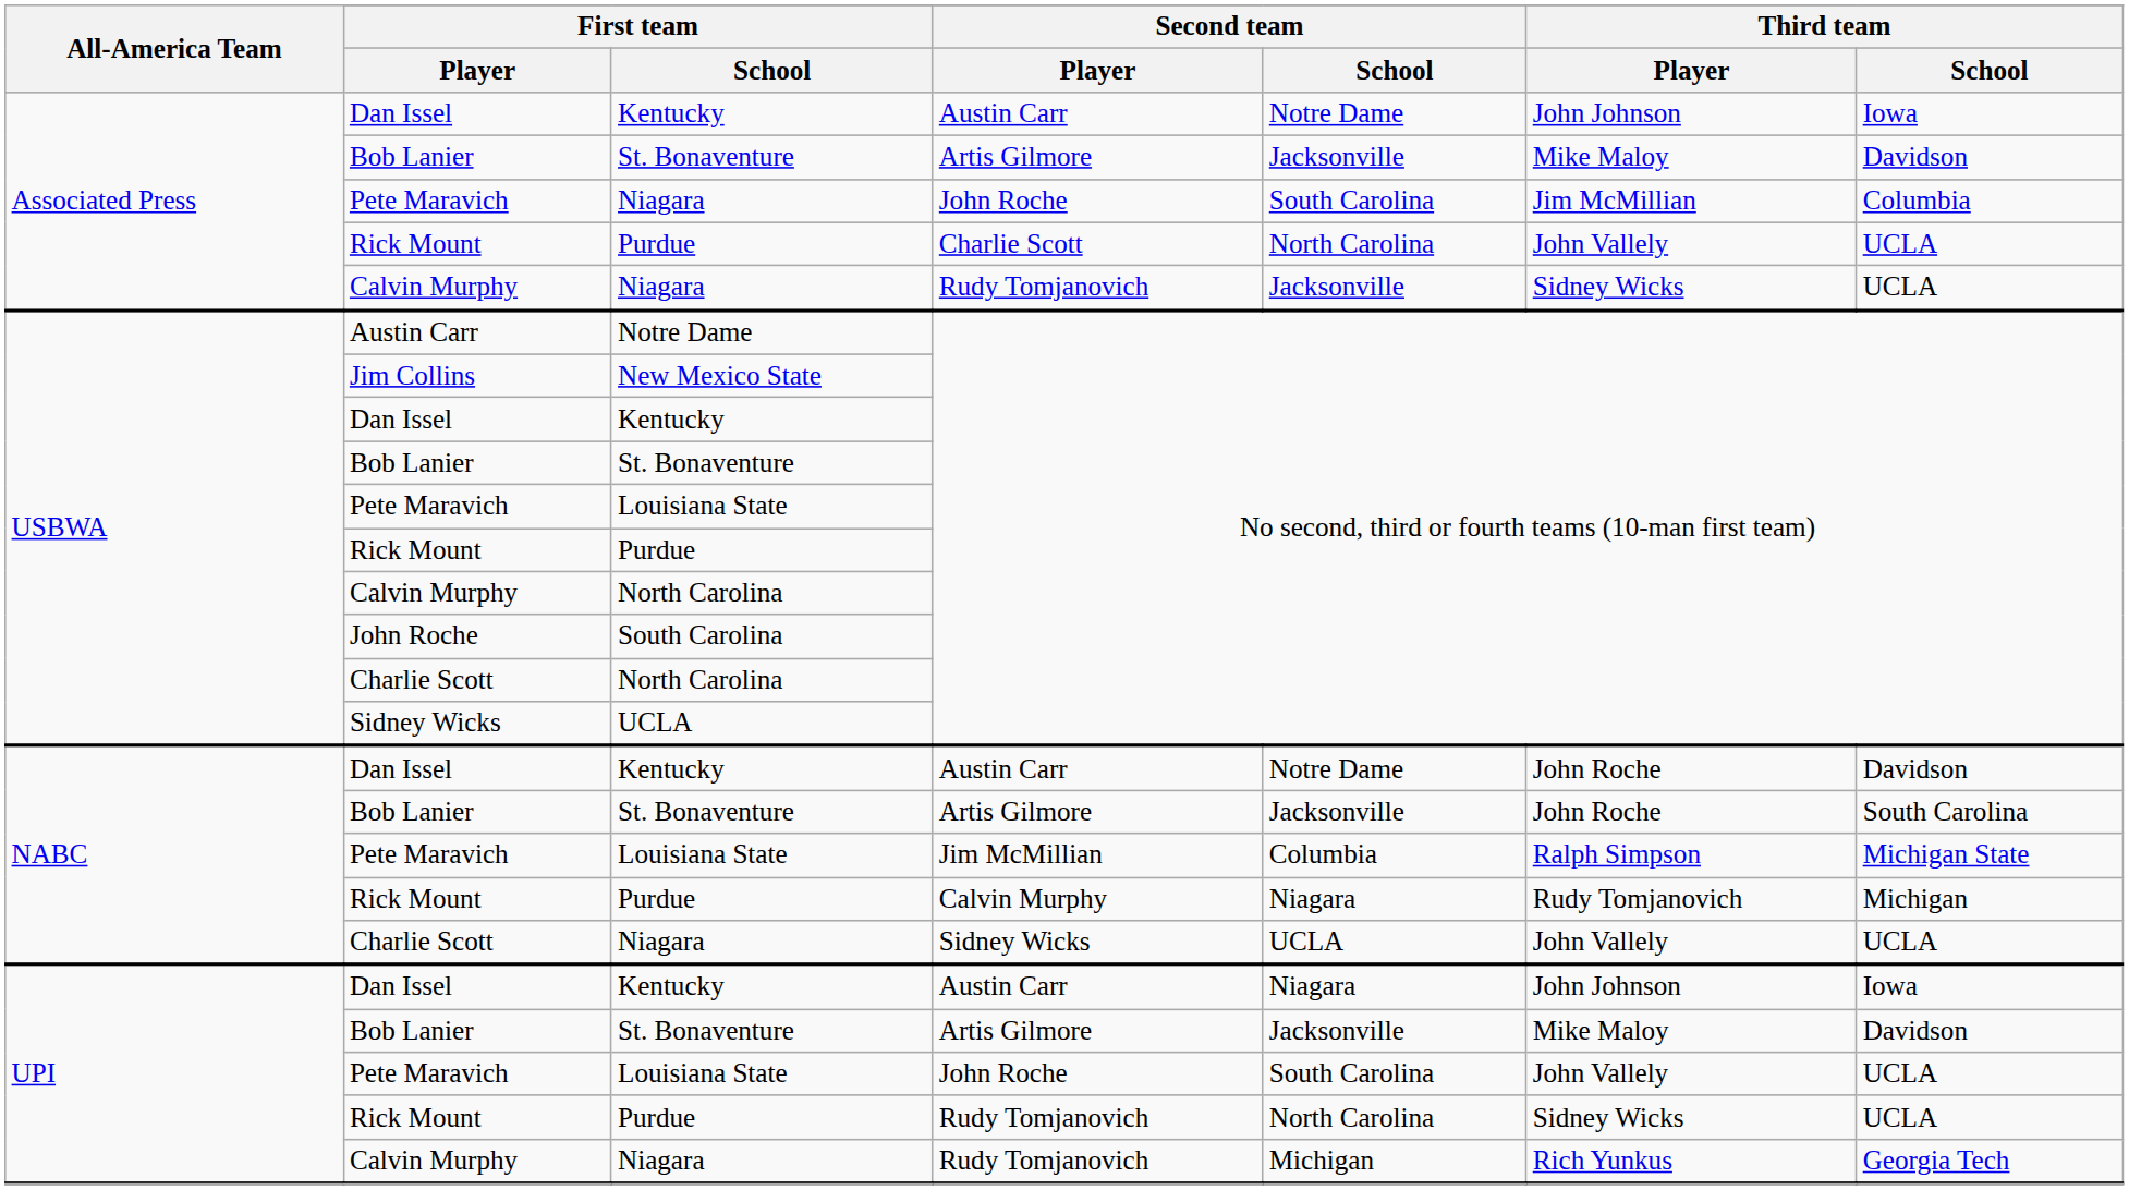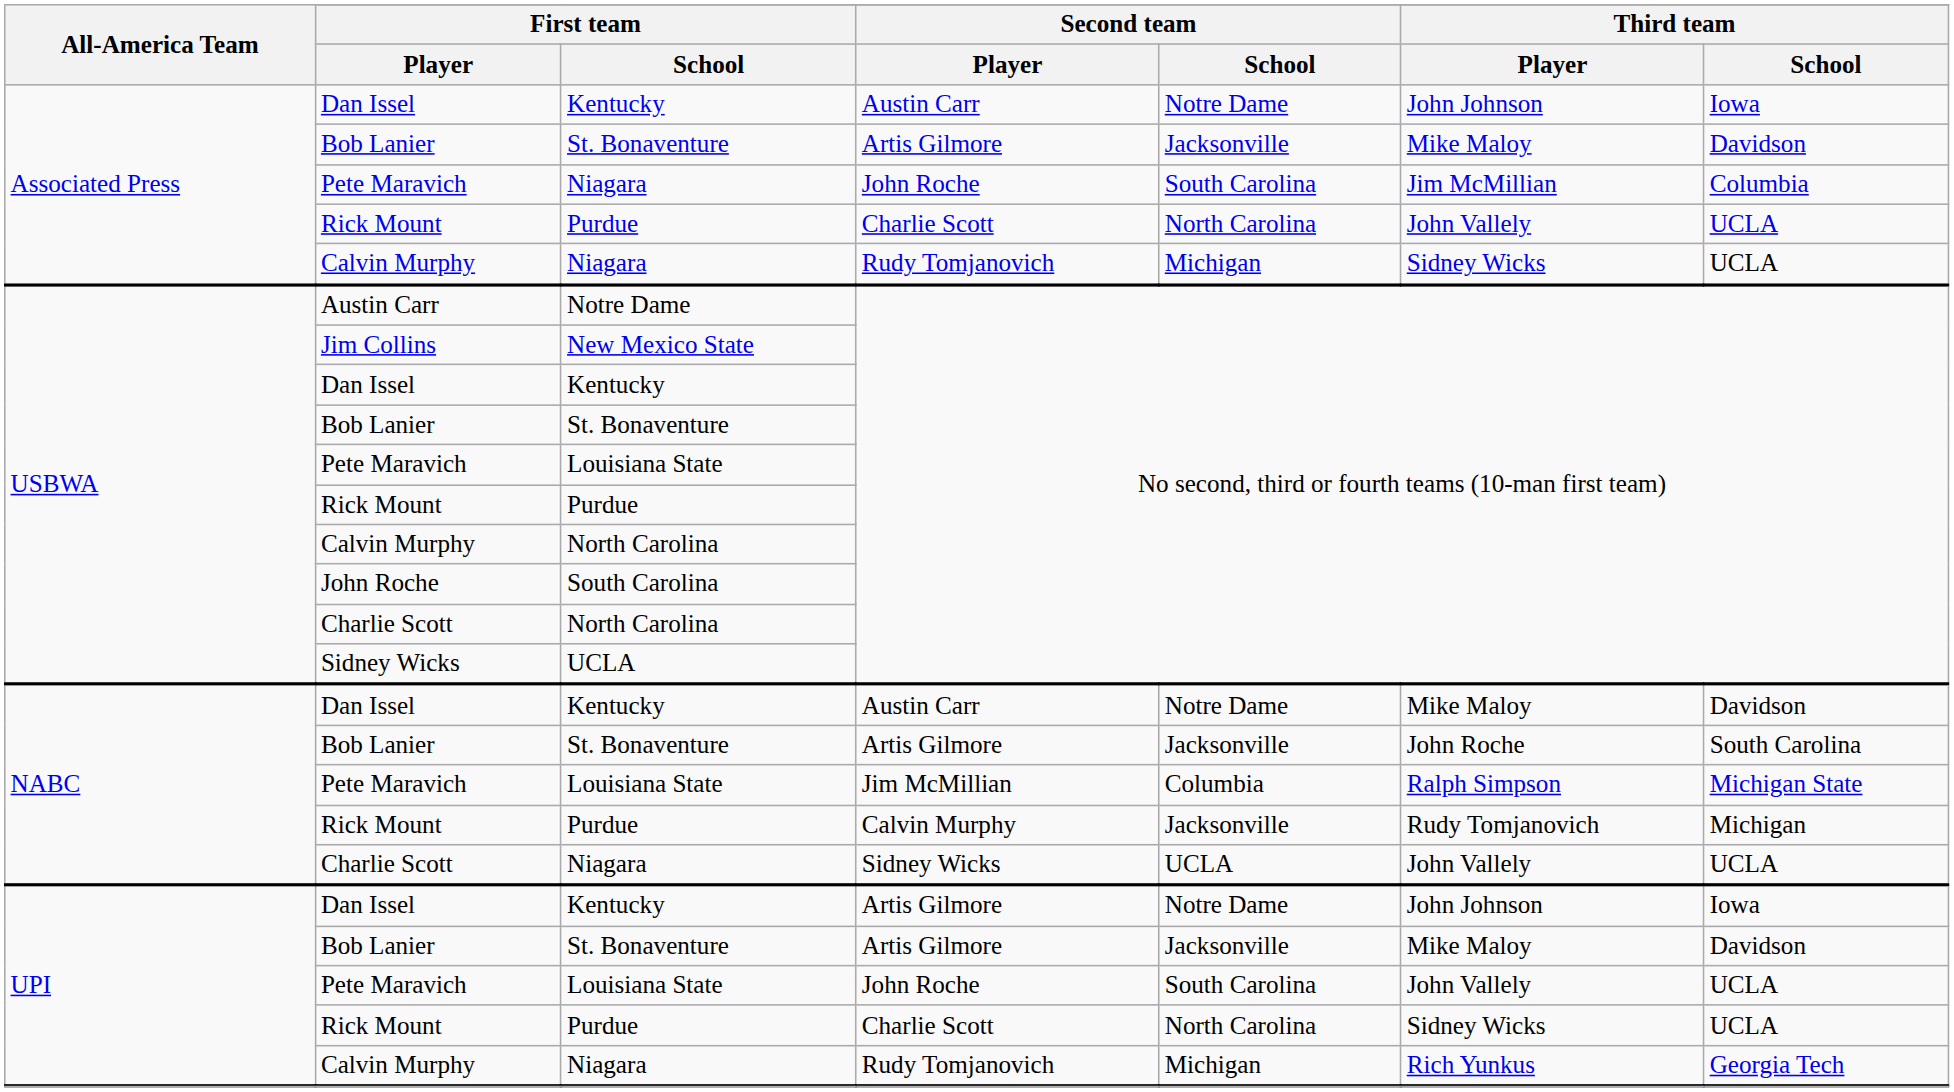 <table class="wikitable" style="width:98%;">
 <tr>
 <th rowspan=3>All-America Team</th>
 </tr>
 <tr>
 <th colspan=2>First team</th>
 <th colspan=2>Second team</th>
 <th colspan=2>Third team</th>
 </tr>
 <tr>
 <th>Player</th>
 <th>School</th>
 <th>Player</th>
 <th>School</th>
 <th>Player</th>
 <th>School</th>
 </tr>
 <tr>
 <td rowspan=5><a href='#'>Associated Press</a></td>
 <td><a href='#'>Dan Issel</a></td>
 <td><a href='#'>Kentucky</a></td>
 <td><a href='#'>Austin Carr</a></td>
 <td><a href='#'>Notre Dame</a></td>
 <td><a href='#'>John Johnson</a></td>
 <td><a href='#'>Iowa</a></td>
 </tr>
 <tr>
 <td><a href='#'>Bob Lanier</a></td>
 <td><a href='#'>St. Bonaventure</a></td>
 <td><a href='#'>Artis Gilmore</a></td>
 <td><a href='#'>Jacksonville</a></td>
 <td><a href='#'>Mike Maloy</a></td>
 <td><a href='#'>Davidson</a></td>
 </tr>
 <tr>
 <td><a href='#'>Pete Maravich</a></td>
 <td><a href='#'>Niagara</a></td>
 <td><a href='#'>John Roche</a></td>
 <td><a href='#'>South Carolina</a></td>
 <td><a href='#'>Jim McMillian</a></td>
 <td><a href='#'>Columbia</a></td>
 </tr>
 <tr>
 <td><a href='#'>Rick Mount</a></td>
 <td><a href='#'>Purdue</a></td>
 <td><a href='#'>Charlie Scott</a></td>
 <td><a href='#'>North Carolina</a></td>
 <td><a href='#'>John Vallely</a></td>
 <td><a href='#'>UCLA</a></td>
 </tr>
 <tr>
 <td><a href='#'>Calvin Murphy</a></td>
 <td><a href='#'>Niagara</a></td>
 <td><a href='#'>Rudy Tomjanovich</a></td>
-<td><a href='#'>Jacksonville</a></td>
+<td><a href='#'>Michigan</a></td>
 <td><a href='#'>Sidney Wicks</a></td>
 <td>UCLA</td>
 </tr>
 <tr style = "border-top:2px solid black;">
 <td rowspan=10><a href='#'>USBWA</a></td>
 <td>Austin Carr</td>
 <td>Notre Dame</td>
 <td rowspan=10 colspan=6 align=center>No second, third or fourth teams (10-man first team)</td>
 </tr>
 <tr>
 <td><a href='#'>Jim Collins</a></td>
 <td><a href='#'>New Mexico State</a></td>
 </tr>
 <tr>
 <td>Dan Issel</td>
 <td>Kentucky</td>
 </tr>
 <tr>
 <td>Bob Lanier</td>
 <td>St. Bonaventure</td>
 </tr>
 <tr>
 <td>Pete Maravich</td>
 <td>Louisiana State</td>
 </tr>
 <tr>
 <td>Rick Mount</td>
 <td>Purdue</td>
 </tr>
 <tr>
 <td>Calvin Murphy</td>
 <td>North Carolina</td>
 </tr>
 <tr>
 <td>John Roche</td>
 <td>South Carolina</td>
 </tr>
 <tr>
 <td>Charlie Scott</td>
 <td>North Carolina</td>
 </tr>
 <tr>
 <td>Sidney Wicks</td>
 <td>UCLA</td>
 </tr>
 <tr style = "border-top:2px solid black;">
 <td rowspan=5><a href='#'>NABC</a></td>
 <td>Dan Issel</td>
 <td>Kentucky</td>
 <td>Austin Carr</td>
 <td>Notre Dame</td>
-<td>John Roche</td>
+<td>Mike Maloy</td>
 <td>Davidson</td>
 </tr>
 <tr>
 <td>Bob Lanier</td>
 <td>St. Bonaventure</td>
 <td>Artis Gilmore</td>
 <td>Jacksonville</td>
 <td>John Roche</td>
 <td>South Carolina</td>
 </tr>
 <tr>
 <td>Pete Maravich</td>
 <td>Louisiana State</td>
 <td>Jim McMillian</td>
 <td>Columbia</td>
 <td><a href='#'>Ralph Simpson</a></td>
 <td><a href='#'>Michigan State</a></td>
 </tr>
 <tr>
 <td>Rick Mount</td>
 <td>Purdue</td>
 <td>Calvin Murphy</td>
-<td>Niagara</td>
+<td>Jacksonville</td>
 <td>Rudy Tomjanovich</td>
 <td>Michigan</td>
 </tr>
 <tr>
 <td>Charlie Scott</td>
 <td>Niagara</td>
 <td>Sidney Wicks</td>
 <td>UCLA</td>
 <td>John Vallely</td>
 <td>UCLA</td>
 </tr>
 <tr style = "border-top:2px solid black;">
 <td rowspan=5><a href='#'>UPI</a></td>
 <td>Dan Issel</td>
 <td>Kentucky</td>
-<td>Austin Carr</td>
-<td>Niagara</td>
+<td>Artis Gilmore</td>
+<td>Notre Dame</td>
 <td>John Johnson</td>
 <td>Iowa</td>
 </tr>
 <tr>
 <td>Bob Lanier</td>
 <td>St. Bonaventure</td>
 <td>Artis Gilmore</td>
 <td>Jacksonville</td>
 <td>Mike Maloy</td>
 <td>Davidson</td>
 </tr>
 <tr>
 <td>Pete Maravich</td>
 <td>Louisiana State</td>
 <td>John Roche</td>
 <td>South Carolina</td>
 <td>John Vallely</td>
 <td>UCLA</td>
 </tr>
 <tr>
 <td>Rick Mount</td>
 <td>Purdue</td>
-<td>Rudy Tomjanovich</td>
+<td>Charlie Scott</td>
 <td>North Carolina</td>
 <td>Sidney Wicks</td>
 <td>UCLA</td>
 </tr>
 <tr>
 <td>Calvin Murphy</td>
 <td>Niagara</td>
 <td>Rudy Tomjanovich</td>
 <td>Michigan</td>
 <td><a href='#'>Rich Yunkus</a></td>
 <td><a href='#'>Georgia Tech</a></td>
 </tr>
 <tr style = "border-top:2px solid black;">
 </tr>
 </table>
